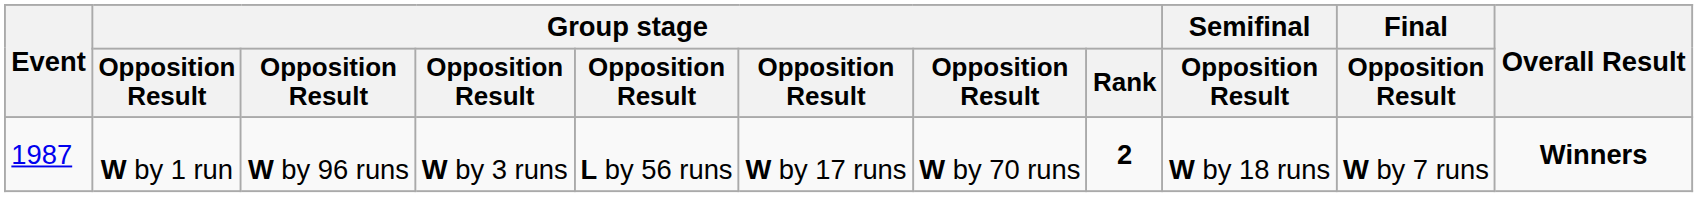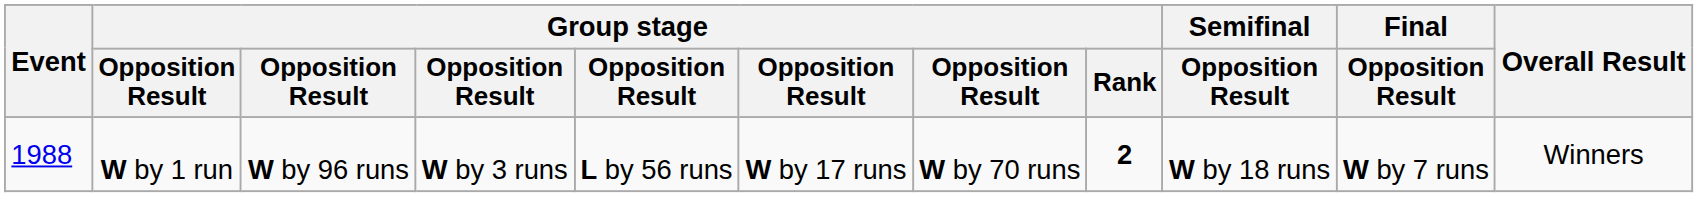 <table class=wikitable style=font-size:90%;text-align:center>
 <tr>
 <th rowspan=2>Event</th>
 <th colspan=7>Group stage</th>
 <th>Semifinal</th>
 <th>Final</th>
 <th rowspan=2>Overall Result</th>
 </tr>
 <tr style=font-size:95%>
 <th>Opposition<br>Result</th>
 <th>Opposition<br>Result</th>
 <th>Opposition<br>Result</th>
 <th>Opposition<br>Result</th>
 <th>Opposition<br>Result</th>
 <th>Opposition<br>Result</th>
 <th>Rank</th>
 <th>Opposition<br>Result</th>
 <th>Opposition<br>Result</th>
 </tr>
 <tr>
-<td align=left><a href='#'>1987</a></td>
+<td align=left><a href='#'>1988</a></td>
 <td><br><strong>W</strong> by 1 run</td>
 <td><br><strong>W</strong> by 96 runs</td>
 <td><br><strong>W</strong> by 3 runs</td>
 <td><br><strong>L</strong> by 56 runs</td>
 <td><br><strong>W</strong> by 17 runs</td>
 <td><br><strong>W</strong> by 70 runs</td>
 <td><strong>2</strong></td>
 <td><br><strong>W</strong> by 18 runs</td>
 <td><br><strong>W</strong> by 7 runs</td>
-<td><strong>Winners</strong></td>
+<td>Winners</td>
 </tr>
 </table>
